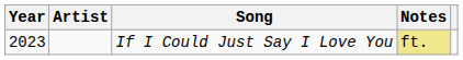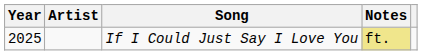 <table class="wikitable plainrowheaders sortable">
 <tr>
 <th>Year</th>
 <th>Artist</th>
 <th>Song</th>
 <th>Notes</th>
 <th class="unsortable"></th>
 </tr>
 <tr>
-<td>2023</td>
+<td>2025</td>
 <td></td>
 <td><em>If I Could Just Say I Love You</em></td>
 <td style="background: khaki;">ft. </td>
 <td></td>
 </tr>
 </table>
